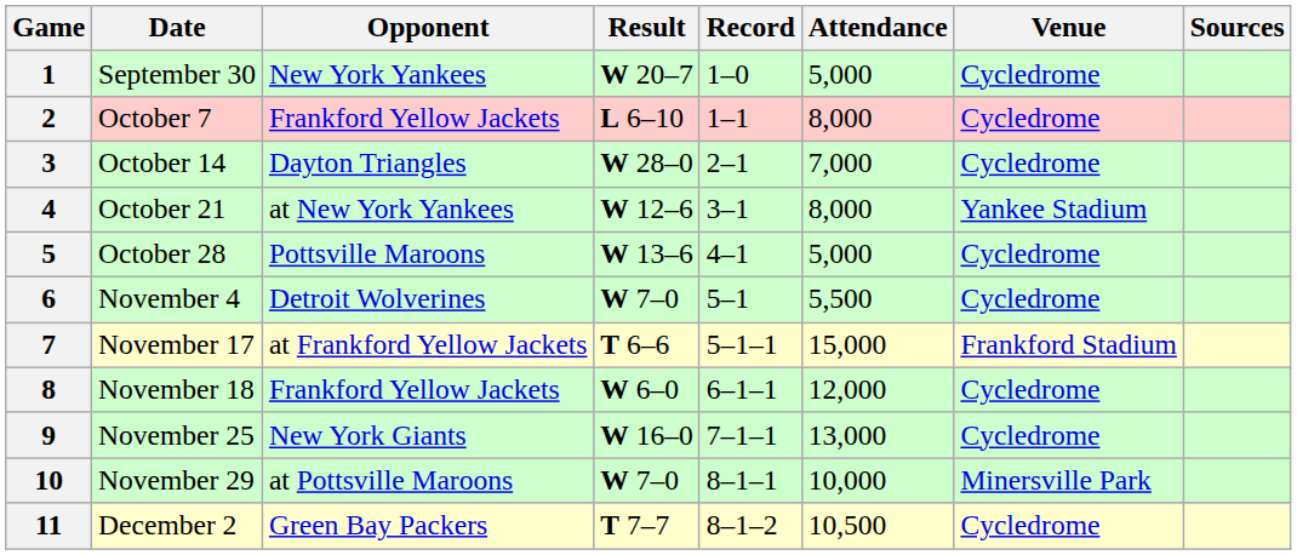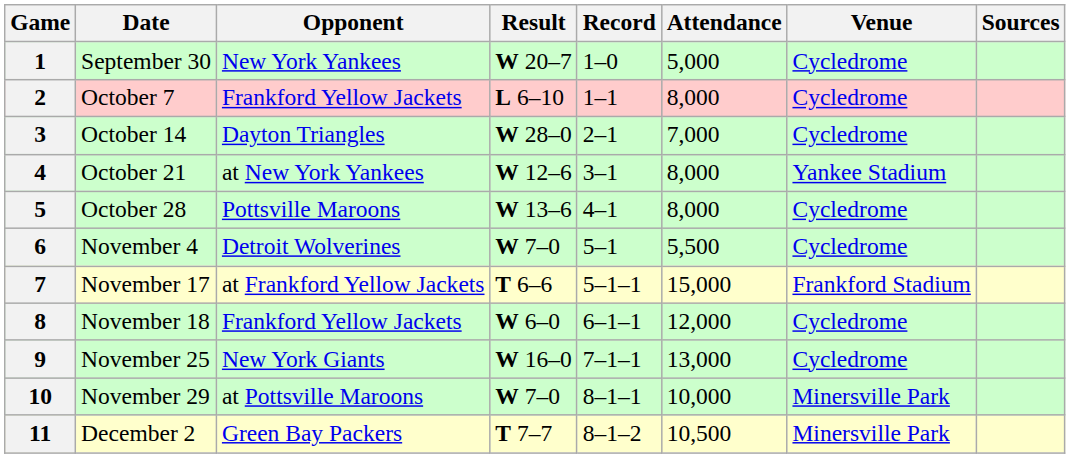 <table class="wikitable">
 <tr>
 <th>Game</th>
 <th>Date</th>
 <th>Opponent</th>
 <th>Result</th>
 <th>Record</th>
 <th>Attendance</th>
 <th>Venue</th>
 <th>Sources</th>
 </tr>
 <tr style="background:#cfc">
 <th>1</th>
 <td>September 30</td>
 <td><a href='#'>New York Yankees</a></td>
 <td><strong>W</strong> 20–7</td>
 <td>1–0</td>
 <td>5,000</td>
 <td><a href='#'>Cycledrome</a></td>
 <td></td>
 </tr>
 <tr style="background:#fcc">
 <th>2</th>
 <td>October 7</td>
 <td><a href='#'>Frankford Yellow Jackets</a></td>
 <td><strong>L</strong> 6–10</td>
 <td>1–1</td>
 <td>8,000</td>
 <td><a href='#'>Cycledrome</a></td>
 <td></td>
 </tr>
 <tr style="background:#cfc">
 <th>3</th>
 <td>October 14</td>
 <td><a href='#'>Dayton Triangles</a></td>
 <td><strong>W</strong> 28–0</td>
 <td>2–1</td>
 <td>7,000</td>
 <td><a href='#'>Cycledrome</a></td>
 <td></td>
 </tr>
 <tr style="background:#cfc">
 <th>4</th>
 <td>October 21</td>
 <td>at <a href='#'>New York Yankees</a></td>
 <td><strong>W</strong> 12–6</td>
 <td>3–1</td>
 <td>8,000</td>
 <td><a href='#'>Yankee Stadium</a></td>
 <td></td>
 </tr>
 <tr style="background:#cfc">
 <th>5</th>
 <td>October 28</td>
 <td><a href='#'>Pottsville Maroons</a></td>
 <td><strong>W</strong> 13–6</td>
 <td>4–1</td>
-<td>5,000</td>
+<td>8,000</td>
 <td><a href='#'>Cycledrome</a></td>
 <td></td>
 </tr>
 <tr style="background:#cfc">
 <th>6</th>
 <td>November 4</td>
 <td><a href='#'>Detroit Wolverines</a></td>
 <td><strong>W</strong> 7–0</td>
 <td>5–1</td>
 <td>5,500</td>
 <td><a href='#'>Cycledrome</a></td>
 <td></td>
 </tr>
 <tr style="background:#ffc">
 <th>7</th>
 <td>November 17</td>
 <td>at <a href='#'>Frankford Yellow Jackets</a></td>
 <td><strong>T</strong> 6–6</td>
 <td>5–1–1</td>
 <td>15,000</td>
 <td><a href='#'>Frankford Stadium</a></td>
 <td></td>
 </tr>
 <tr style="background:#cfc">
 <th>8</th>
 <td>November 18</td>
 <td><a href='#'>Frankford Yellow Jackets</a></td>
 <td><strong>W</strong> 6–0</td>
 <td>6–1–1</td>
 <td>12,000</td>
 <td><a href='#'>Cycledrome</a></td>
 <td></td>
 </tr>
 <tr style="background:#cfc">
 <th>9</th>
 <td>November 25</td>
 <td><a href='#'>New York Giants</a></td>
 <td><strong>W</strong> 16–0</td>
 <td>7–1–1</td>
 <td>13,000</td>
 <td><a href='#'>Cycledrome</a></td>
 <td></td>
 </tr>
 <tr style="background:#cfc">
 <th>10</th>
 <td>November 29</td>
 <td>at <a href='#'>Pottsville Maroons</a></td>
 <td><strong>W</strong> 7–0</td>
 <td>8–1–1</td>
 <td>10,000</td>
 <td><a href='#'>Minersville Park</a></td>
 <td></td>
 </tr>
 <tr style="background:#ffc">
 <th>11</th>
 <td>December 2</td>
 <td><a href='#'>Green Bay Packers</a></td>
 <td><strong>T</strong> 7–7</td>
 <td>8–1–2</td>
 <td>10,500</td>
-<td><a href='#'>Cycledrome</a></td>
+<td><a href='#'>Minersville Park</a></td>
 <td></td>
 </tr>
 </table>
